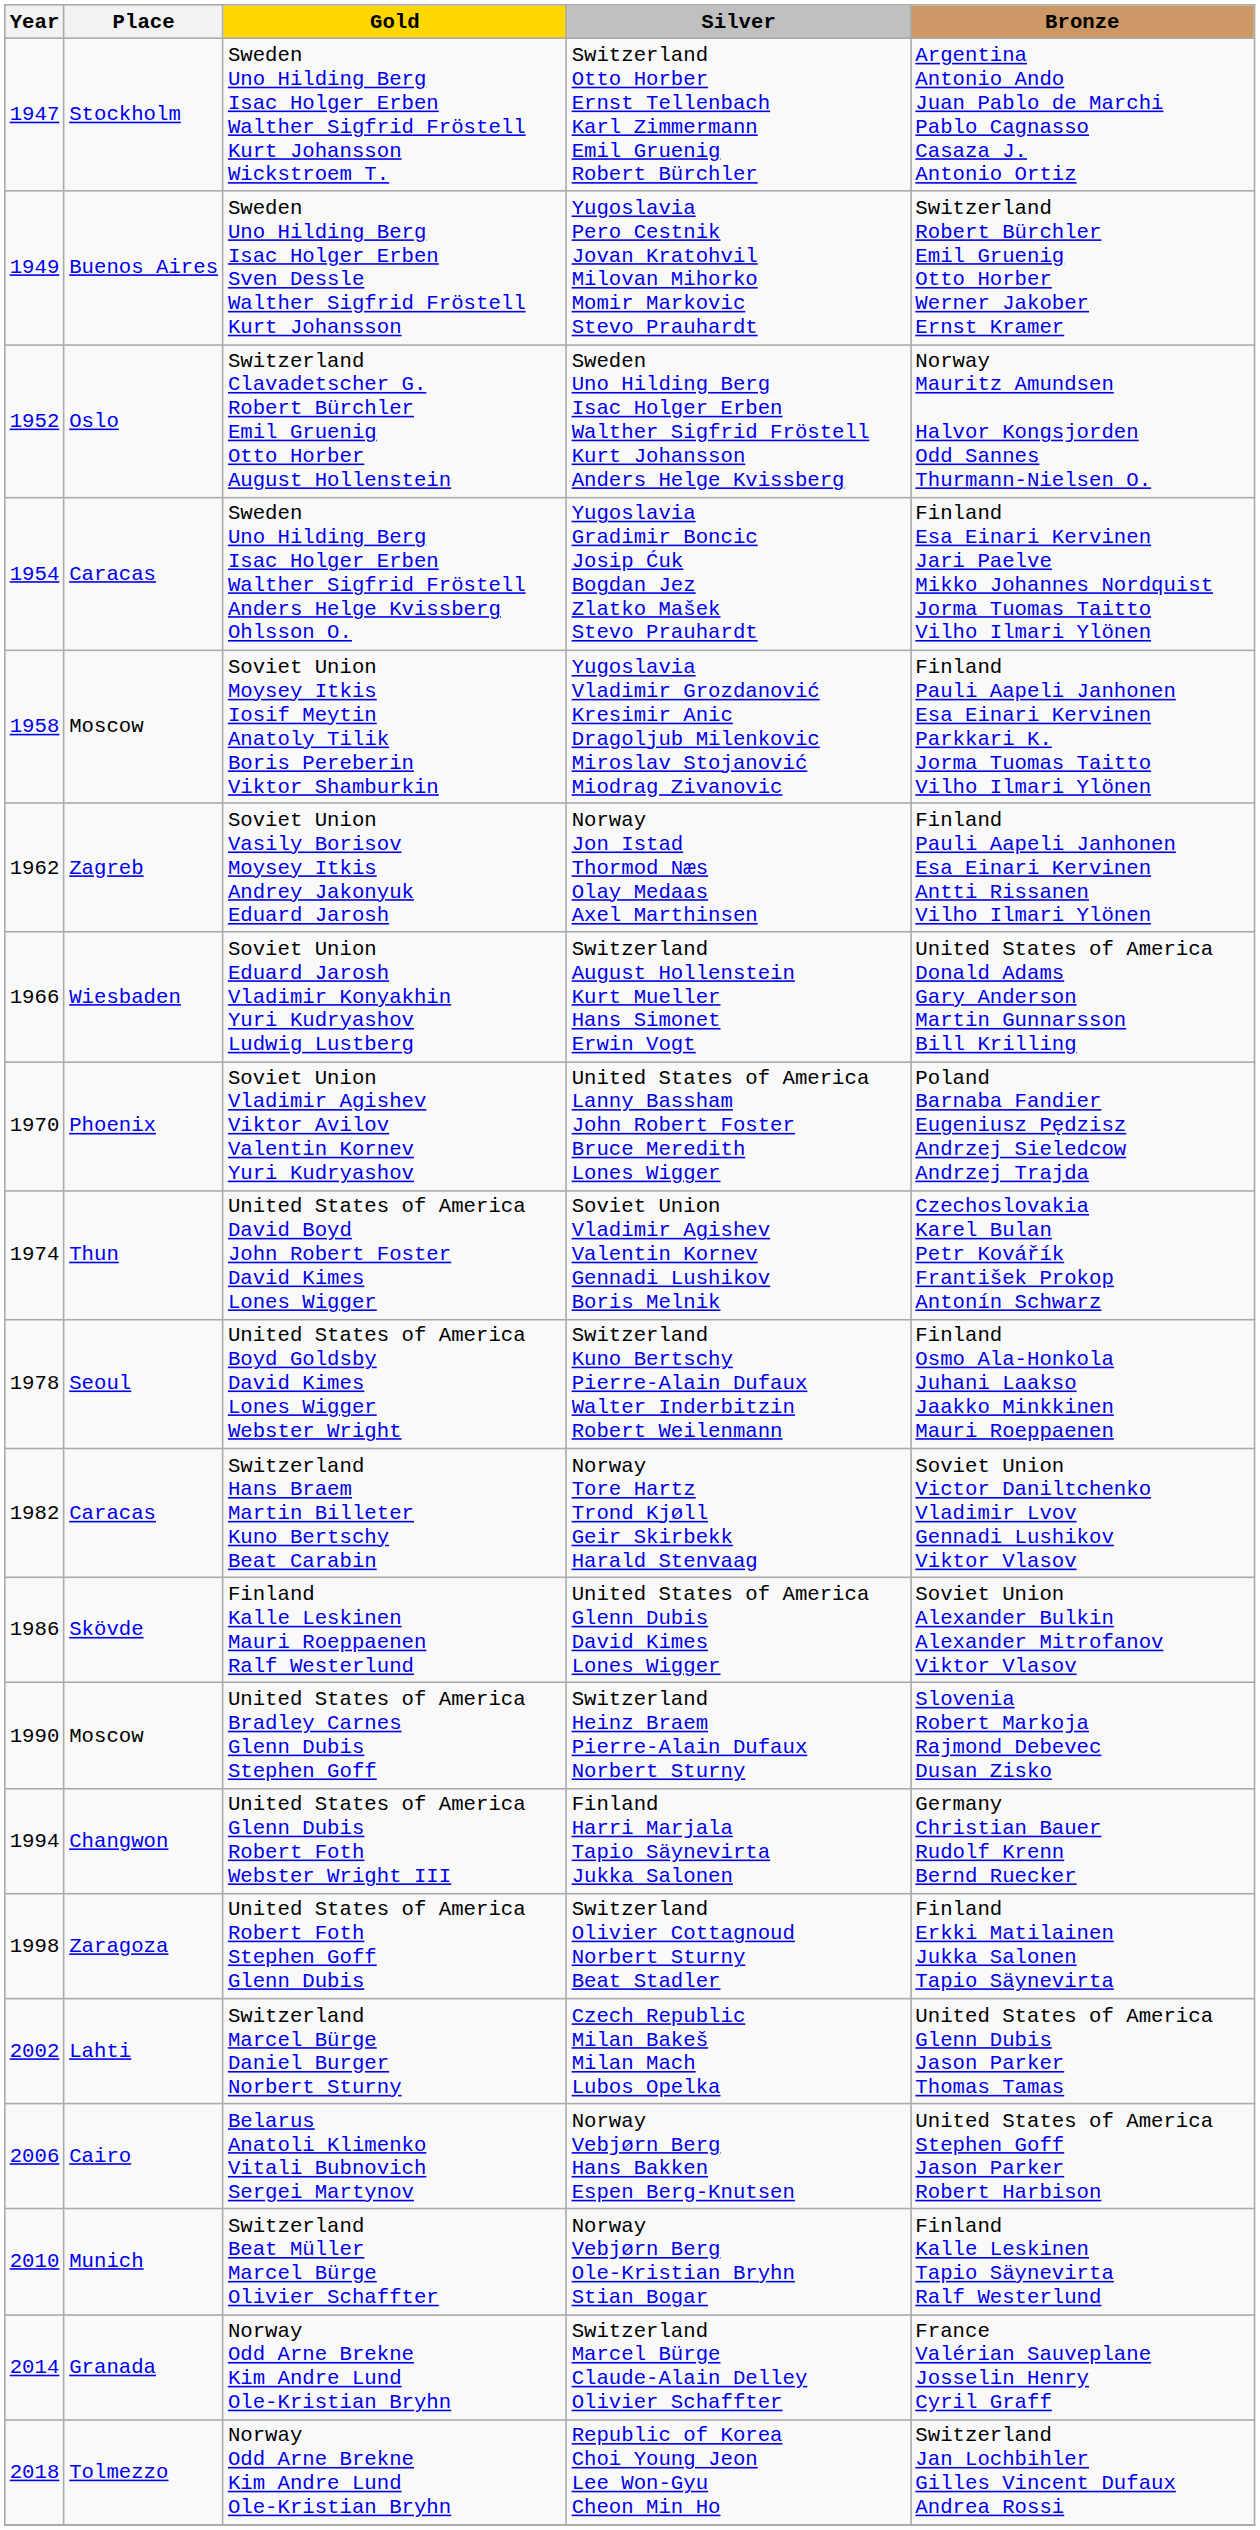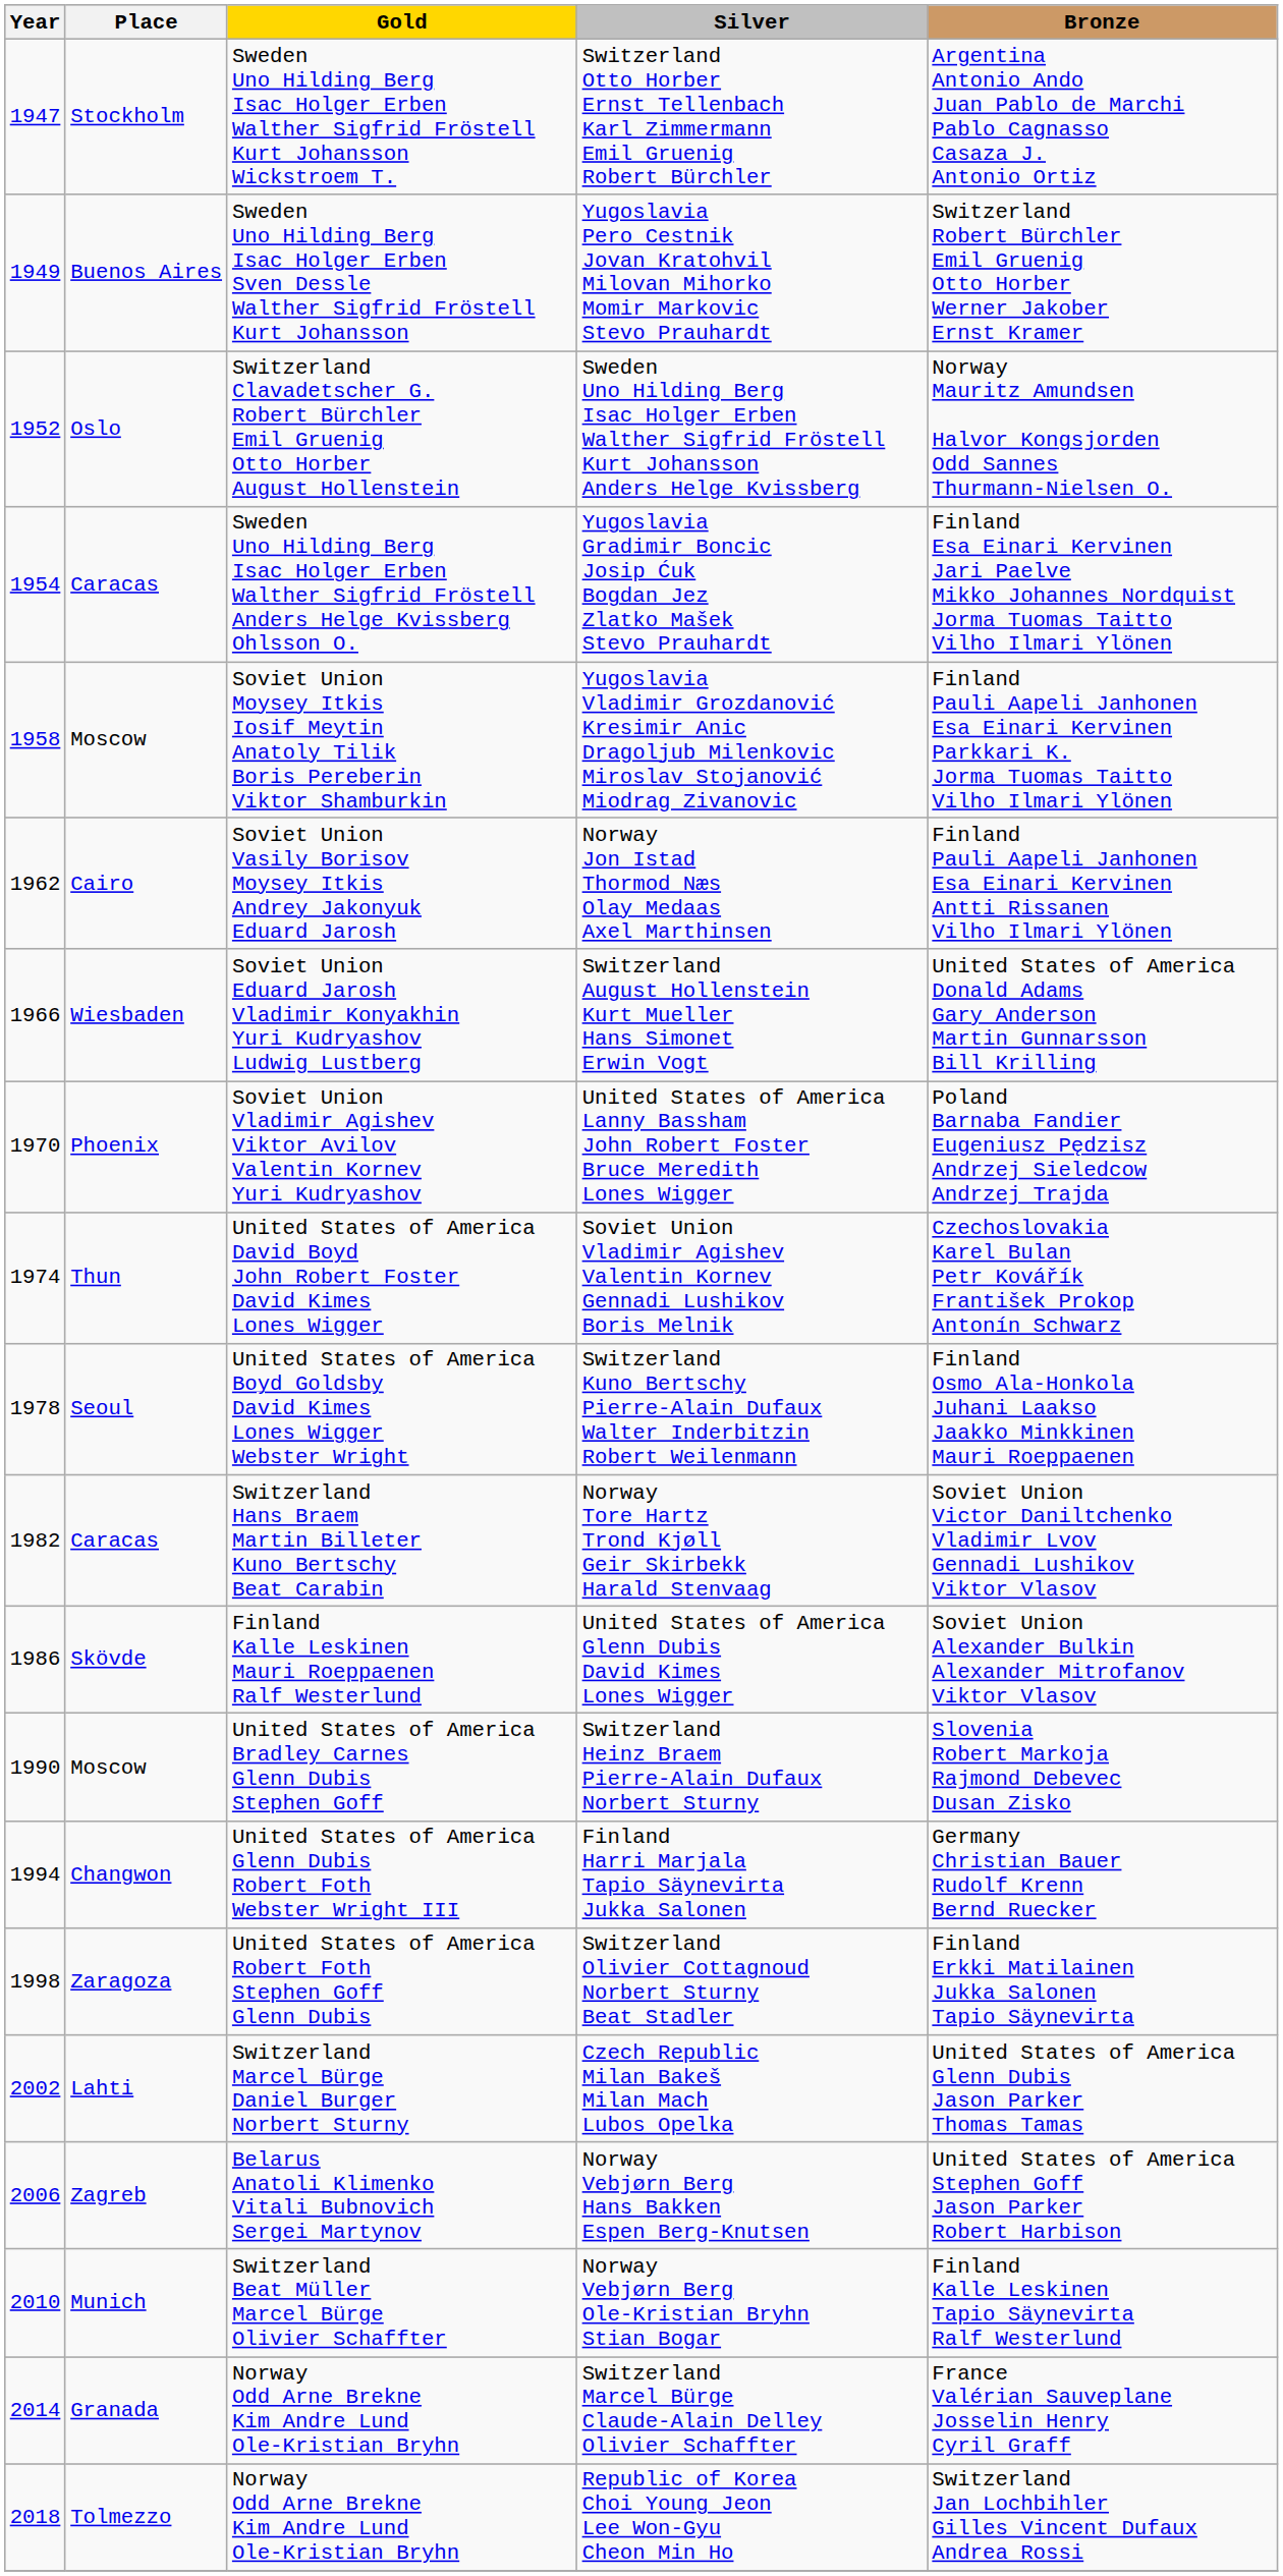 <table class="wikitable">
 <tr>
 <th>Year</th>
 <th>Place</th>
 <th style="background:gold"    width="210">Gold</th>
 <th style="background:silver"  width="210">Silver</th>
 <th style="background:#cc9966" width="210">Bronze</th>
 </tr>
 <tr>
 <td><a href='#'>1947</a></td>
 <td> <a href='#'>Stockholm</a></td>
 <td> Sweden<br><a href='#'>Uno Hilding Berg</a><br><a href='#'>Isac Holger Erben</a><br><a href='#'>Walther Sigfrid Fröstell</a><br><a href='#'>Kurt Johansson</a><br><a href='#'>Wickstroem T.</a></td>
 <td> Switzerland<br><a href='#'>Otto Horber</a><br><a href='#'>Ernst Tellenbach</a><br><a href='#'>Karl Zimmermann</a><br><a href='#'>Emil Gruenig</a><br><a href='#'>Robert Bürchler</a></td>
 <td> <a href='#'>Argentina</a><br><a href='#'>Antonio Ando</a><br><a href='#'>Juan Pablo de Marchi</a><br><a href='#'>Pablo Cagnasso</a><br><a href='#'>Casaza J.</a><br><a href='#'>Antonio Ortiz</a></td>
 </tr>
 <tr>
 <td><a href='#'>1949</a></td>
 <td> <a href='#'>Buenos Aires</a></td>
 <td> Sweden<br><a href='#'>Uno Hilding Berg</a><br><a href='#'>Isac Holger Erben</a><br><a href='#'>Sven Dessle</a><br><a href='#'>Walther Sigfrid Fröstell</a><br><a href='#'>Kurt Johansson</a></td>
 <td> <a href='#'>Yugoslavia</a><br><a href='#'>Pero Cestnik</a><br><a href='#'>Jovan Kratohvil</a><br><a href='#'>Milovan Mihorko</a><br><a href='#'>Momir Markovic</a><br><a href='#'>Stevo Prauhardt</a></td>
 <td> Switzerland<br><a href='#'>Robert Bürchler</a><br><a href='#'>Emil Gruenig</a><br><a href='#'>Otto Horber</a><br><a href='#'>Werner Jakober</a><br><a href='#'>Ernst Kramer</a></td>
 </tr>
 <tr>
 <td><a href='#'>1952</a></td>
 <td> <a href='#'>Oslo</a></td>
 <td> Switzerland<br><a href='#'>Clavadetscher G.</a><br><a href='#'>Robert Bürchler</a><br><a href='#'>Emil Gruenig</a><br><a href='#'>Otto Horber</a><br><a href='#'>August Hollenstein</a></td>
 <td> Sweden<br><a href='#'>Uno Hilding Berg</a><br><a href='#'>Isac Holger Erben</a><br><a href='#'>Walther Sigfrid Fröstell</a><br><a href='#'>Kurt Johansson</a><br><a href='#'>Anders Helge Kvissberg</a></td>
 <td> Norway<br><a href='#'>Mauritz Amundsen</a><br><br><a href='#'>Halvor Kongsjorden</a><br><a href='#'>Odd Sannes</a><br><a href='#'>Thurmann-Nielsen O.</a></td>
 </tr>
 <tr>
 <td><a href='#'>1954</a></td>
 <td> <a href='#'>Caracas</a></td>
 <td> Sweden<br><a href='#'>Uno Hilding Berg</a><br><a href='#'>Isac Holger Erben</a><br><a href='#'>Walther Sigfrid Fröstell</a><br><a href='#'>Anders Helge Kvissberg</a><br><a href='#'>Ohlsson O.</a></td>
 <td> <a href='#'>Yugoslavia</a><br><a href='#'>Gradimir Boncic</a><br><a href='#'>Josip Ćuk</a><br><a href='#'>Bogdan Jez</a><br><a href='#'>Zlatko Mašek</a><br><a href='#'>Stevo Prauhardt</a></td>
 <td> Finland<br><a href='#'>Esa Einari Kervinen</a><br><a href='#'>Jari Paelve</a><br><a href='#'>Mikko Johannes Nordquist</a><br><a href='#'>Jorma Tuomas Taitto</a><br><a href='#'>Vilho Ilmari Ylönen</a></td>
 </tr>
 <tr>
 <td><a href='#'>1958</a></td>
 <td> Moscow</td>
 <td> Soviet Union<br><a href='#'>Moysey Itkis</a><br><a href='#'>Iosif Meytin</a><br><a href='#'>Anatoly Tilik</a><br><a href='#'>Boris Pereberin</a><br><a href='#'>Viktor Shamburkin</a></td>
 <td> <a href='#'>Yugoslavia</a><br><a href='#'>Vladimir Grozdanović</a><br><a href='#'>Kresimir Anic</a><br><a href='#'>Dragoljub Milenkovic</a><br><a href='#'>Miroslav Stojanović</a><br><a href='#'>Miodrag Zivanovic</a></td>
 <td> Finland<br><a href='#'>Pauli Aapeli Janhonen</a><br><a href='#'>Esa Einari Kervinen</a><br><a href='#'>Parkkari K.</a><br><a href='#'>Jorma Tuomas Taitto</a><br><a href='#'>Vilho Ilmari Ylönen</a></td>
 </tr>
 <tr>
 <td>1962</td>
-<td> <a href='#'>Zagreb</a></td>
+<td> <a href='#'>Cairo</a></td>
 <td> Soviet Union<br><a href='#'>Vasily Borisov</a><br><a href='#'>Moysey Itkis</a><br><a href='#'>Andrey Jakonyuk</a><br><a href='#'>Eduard Jarosh</a></td>
 <td> Norway<br><a href='#'>Jon Istad</a><br><a href='#'>Thormod Næs</a><br><a href='#'>Olay Medaas</a><br><a href='#'>Axel Marthinsen</a></td>
 <td> Finland<br><a href='#'>Pauli Aapeli Janhonen</a><br><a href='#'>Esa Einari Kervinen</a><br><a href='#'>Antti Rissanen</a><br><a href='#'>Vilho Ilmari Ylönen</a></td>
 </tr>
 <tr>
 <td>1966</td>
 <td> <a href='#'>Wiesbaden</a></td>
 <td> Soviet Union<br><a href='#'>Eduard Jarosh</a><br><a href='#'>Vladimir Konyakhin</a><br><a href='#'>Yuri Kudryashov</a><br><a href='#'>Ludwig Lustberg</a></td>
 <td> Switzerland<br><a href='#'>August Hollenstein</a><br><a href='#'>Kurt Mueller</a><br><a href='#'>Hans Simonet</a><br><a href='#'>Erwin Vogt</a></td>
 <td> United States of America<br><a href='#'>Donald Adams</a><br><a href='#'>Gary Anderson</a><br><a href='#'>Martin Gunnarsson</a><br><a href='#'>Bill Krilling</a></td>
 </tr>
 <tr>
 <td>1970</td>
 <td> <a href='#'>Phoenix</a></td>
 <td> Soviet Union<br><a href='#'>Vladimir Agishev</a><br><a href='#'>Viktor Avilov</a><br><a href='#'>Valentin Kornev</a><br><a href='#'>Yuri Kudryashov</a></td>
 <td> United States of America<br><a href='#'>Lanny Bassham</a><br><a href='#'>John Robert Foster</a><br><a href='#'>Bruce Meredith</a><br><a href='#'>Lones Wigger</a></td>
 <td> Poland<br><a href='#'>Barnaba Fandier</a><br><a href='#'>Eugeniusz Pędzisz</a><br><a href='#'>Andrzej Sieledcow</a><br><a href='#'>Andrzej Trajda</a></td>
 </tr>
 <tr>
 <td>1974</td>
 <td> <a href='#'>Thun</a></td>
 <td> United States of America<br><a href='#'>David Boyd</a><br><a href='#'>John Robert Foster</a><br><a href='#'>David Kimes</a><br><a href='#'>Lones Wigger</a></td>
 <td> Soviet Union<br><a href='#'>Vladimir Agishev</a><br><a href='#'>Valentin Kornev</a><br><a href='#'>Gennadi Lushikov</a><br><a href='#'>Boris Melnik</a></td>
 <td> <a href='#'>Czechoslovakia</a><br><a href='#'>Karel Bulan</a><br><a href='#'>Petr Kovářík</a><br><a href='#'>František Prokop</a><br><a href='#'>Antonín Schwarz</a></td>
 </tr>
 <tr>
 <td>1978</td>
 <td> <a href='#'>Seoul</a></td>
 <td> United States of America<br><a href='#'>Boyd Goldsby</a><br><a href='#'>David Kimes</a><br><a href='#'>Lones Wigger</a><br><a href='#'>Webster Wright</a></td>
 <td> Switzerland<br><a href='#'>Kuno Bertschy</a><br><a href='#'>Pierre-Alain Dufaux</a><br><a href='#'>Walter Inderbitzin</a><br><a href='#'>Robert Weilenmann</a></td>
 <td> Finland<br><a href='#'>Osmo Ala-Honkola</a><br><a href='#'>Juhani Laakso</a><br><a href='#'>Jaakko Minkkinen</a><br><a href='#'>Mauri Roeppaenen</a></td>
 </tr>
 <tr>
 <td>1982</td>
 <td> <a href='#'>Caracas</a></td>
 <td> Switzerland<br><a href='#'>Hans Braem</a><br><a href='#'>Martin Billeter</a><br><a href='#'>Kuno Bertschy</a><br><a href='#'>Beat Carabin</a></td>
 <td> Norway<br><a href='#'>Tore Hartz</a><br><a href='#'>Trond Kjøll</a><br><a href='#'>Geir Skirbekk</a><br><a href='#'>Harald Stenvaag</a></td>
 <td> Soviet Union<br><a href='#'>Victor Daniltchenko</a><br><a href='#'>Vladimir Lvov</a><br><a href='#'>Gennadi Lushikov</a><br><a href='#'>Viktor Vlasov</a></td>
 </tr>
 <tr>
 <td>1986</td>
 <td> <a href='#'>Skövde</a></td>
 <td> Finland<br><a href='#'>Kalle Leskinen</a><br><a href='#'>Mauri Roeppaenen</a><br><a href='#'>Ralf Westerlund</a></td>
 <td> United States of America<br><a href='#'>Glenn Dubis</a><br><a href='#'>David Kimes</a><br><a href='#'>Lones Wigger</a></td>
 <td> Soviet Union<br><a href='#'>Alexander Bulkin</a><br><a href='#'>Alexander Mitrofanov</a><br><a href='#'>Viktor Vlasov</a></td>
 </tr>
 <tr>
 <td>1990</td>
 <td> Moscow</td>
 <td> United States of America<br><a href='#'>Bradley Carnes</a><br><a href='#'>Glenn Dubis</a><br><a href='#'>Stephen Goff</a></td>
 <td> Switzerland<br><a href='#'>Heinz Braem</a><br><a href='#'>Pierre-Alain Dufaux</a><br><a href='#'>Norbert Sturny</a></td>
 <td> <a href='#'>Slovenia</a><br><a href='#'>Robert Markoja</a><br><a href='#'>Rajmond Debevec</a><br><a href='#'>Dusan Zisko</a></td>
 </tr>
 <tr>
 <td>1994</td>
 <td> <a href='#'>Changwon</a></td>
 <td> United States of America<br><a href='#'>Glenn Dubis</a><br><a href='#'>Robert Foth</a><br><a href='#'>Webster Wright III</a></td>
 <td> Finland<br><a href='#'>Harri Marjala</a><br><a href='#'>Tapio Säynevirta</a><br><a href='#'>Jukka Salonen</a></td>
 <td> Germany<br><a href='#'>Christian Bauer</a><br><a href='#'>Rudolf Krenn</a><br><a href='#'>Bernd Ruecker</a></td>
 </tr>
 <tr>
 <td>1998</td>
 <td> <a href='#'>Zaragoza</a></td>
 <td> United States of America<br><a href='#'>Robert Foth</a><br><a href='#'>Stephen Goff</a><br><a href='#'>Glenn Dubis</a></td>
 <td> Switzerland<br><a href='#'>Olivier Cottagnoud</a><br><a href='#'>Norbert Sturny</a><br><a href='#'>Beat Stadler</a></td>
 <td> Finland<br><a href='#'>Erkki Matilainen</a><br><a href='#'>Jukka Salonen</a><br><a href='#'>Tapio Säynevirta</a></td>
 </tr>
 <tr>
 <td><a href='#'>2002</a></td>
 <td> <a href='#'>Lahti</a></td>
 <td> Switzerland<br><a href='#'>Marcel Bürge</a><br><a href='#'>Daniel Burger</a><br><a href='#'>Norbert Sturny</a></td>
 <td> <a href='#'>Czech Republic</a><br><a href='#'>Milan Bakeš</a><br><a href='#'>Milan Mach</a><br><a href='#'>Lubos Opelka</a></td>
 <td> United States of America<br><a href='#'>Glenn Dubis</a><br><a href='#'>Jason Parker</a><br><a href='#'>Thomas Tamas</a></td>
 </tr>
 <tr>
 <td><a href='#'>2006</a></td>
-<td> <a href='#'>Cairo</a></td>
+<td> <a href='#'>Zagreb</a></td>
 <td> <a href='#'>Belarus</a><br><a href='#'>Anatoli Klimenko</a><br><a href='#'>Vitali Bubnovich</a><br><a href='#'>Sergei Martynov</a></td>
 <td> Norway<br><a href='#'>Vebjørn Berg</a><br><a href='#'>Hans Bakken</a><br><a href='#'>Espen Berg-Knutsen</a></td>
 <td> United States of America<br><a href='#'>Stephen Goff</a><br><a href='#'>Jason Parker</a><br><a href='#'>Robert Harbison</a></td>
 </tr>
 <tr>
 <td><a href='#'>2010</a></td>
 <td> <a href='#'>Munich</a></td>
 <td> Switzerland<br><a href='#'>Beat Müller</a><br><a href='#'>Marcel Bürge</a><br><a href='#'>Olivier Schaffter</a></td>
 <td> Norway<br><a href='#'>Vebjørn Berg</a><br><a href='#'>Ole-Kristian Bryhn</a><br><a href='#'>Stian Bogar</a></td>
 <td> Finland<br><a href='#'>Kalle Leskinen</a><br><a href='#'>Tapio Säynevirta</a><br><a href='#'>Ralf Westerlund</a></td>
 </tr>
 <tr>
 <td><a href='#'>2014</a></td>
 <td> <a href='#'>Granada</a></td>
 <td> Norway<br><a href='#'>Odd Arne Brekne</a><br><a href='#'>Kim Andre Lund</a><br><a href='#'>Ole-Kristian Bryhn</a></td>
 <td> Switzerland<br><a href='#'>Marcel Bürge</a><br><a href='#'>Claude-Alain Delley</a><br><a href='#'>Olivier Schaffter</a></td>
 <td> France<br><a href='#'>Valérian Sauveplane</a><br><a href='#'>Josselin Henry</a><br><a href='#'>Cyril Graff</a></td>
 </tr>
 <tr>
 <td><a href='#'>2018</a></td>
 <td> <a href='#'>Tolmezzo</a></td>
 <td> Norway<br><a href='#'>Odd Arne Brekne</a><br><a href='#'>Kim Andre Lund</a><br><a href='#'>Ole-Kristian Bryhn</a></td>
 <td> <a href='#'>Republic of Korea</a><br><a href='#'>Choi Young Jeon</a><br><a href='#'>Lee Won-Gyu</a><br><a href='#'>Cheon Min Ho</a></td>
 <td> Switzerland<br><a href='#'>Jan Lochbihler</a><br><a href='#'>Gilles Vincent Dufaux</a><br><a href='#'>Andrea Rossi</a></td>
 </tr>
 <tr>
 </tr>
 </table>
